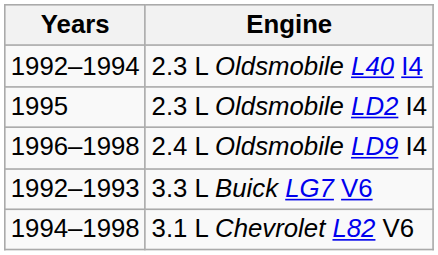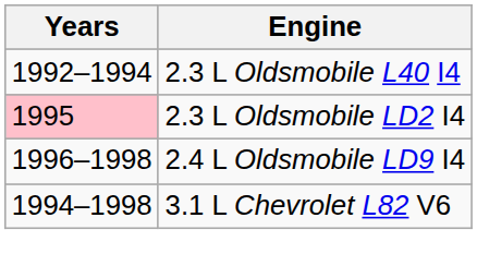 <table class=wikitable>
 <tr>
 <th>Years</th>
 <th>Engine</th>
 </tr>
 <tr>
 <td>1992–1994</td>
 <td>2.3 L <em>Oldsmobile <a href='#'>L40</a></em> <a href='#'>I4</a></td>
 </tr>
 <tr>
-<td>1995</td>
+<td style="background: pink;">1995</td>
 <td>2.3 L <em>Oldsmobile <a href='#'>LD2</a></em> I4</td>
 </tr>
 <tr>
 <td>1996–1998</td>
 <td>2.4 L <em>Oldsmobile <a href='#'>LD9</a></em> I4</td>
 </tr>
 <tr>
-<td>1992–1993</td>
-<td>3.3 L <em>Buick <a href='#'>LG7</a></em> <a href='#'>V6</a></td>
-</tr>
-<tr>
 <td>1994–1998</td>
 <td>3.1 L <em>Chevrolet <a href='#'>L82</a></em> V6</td>
 </tr>
 </table>
